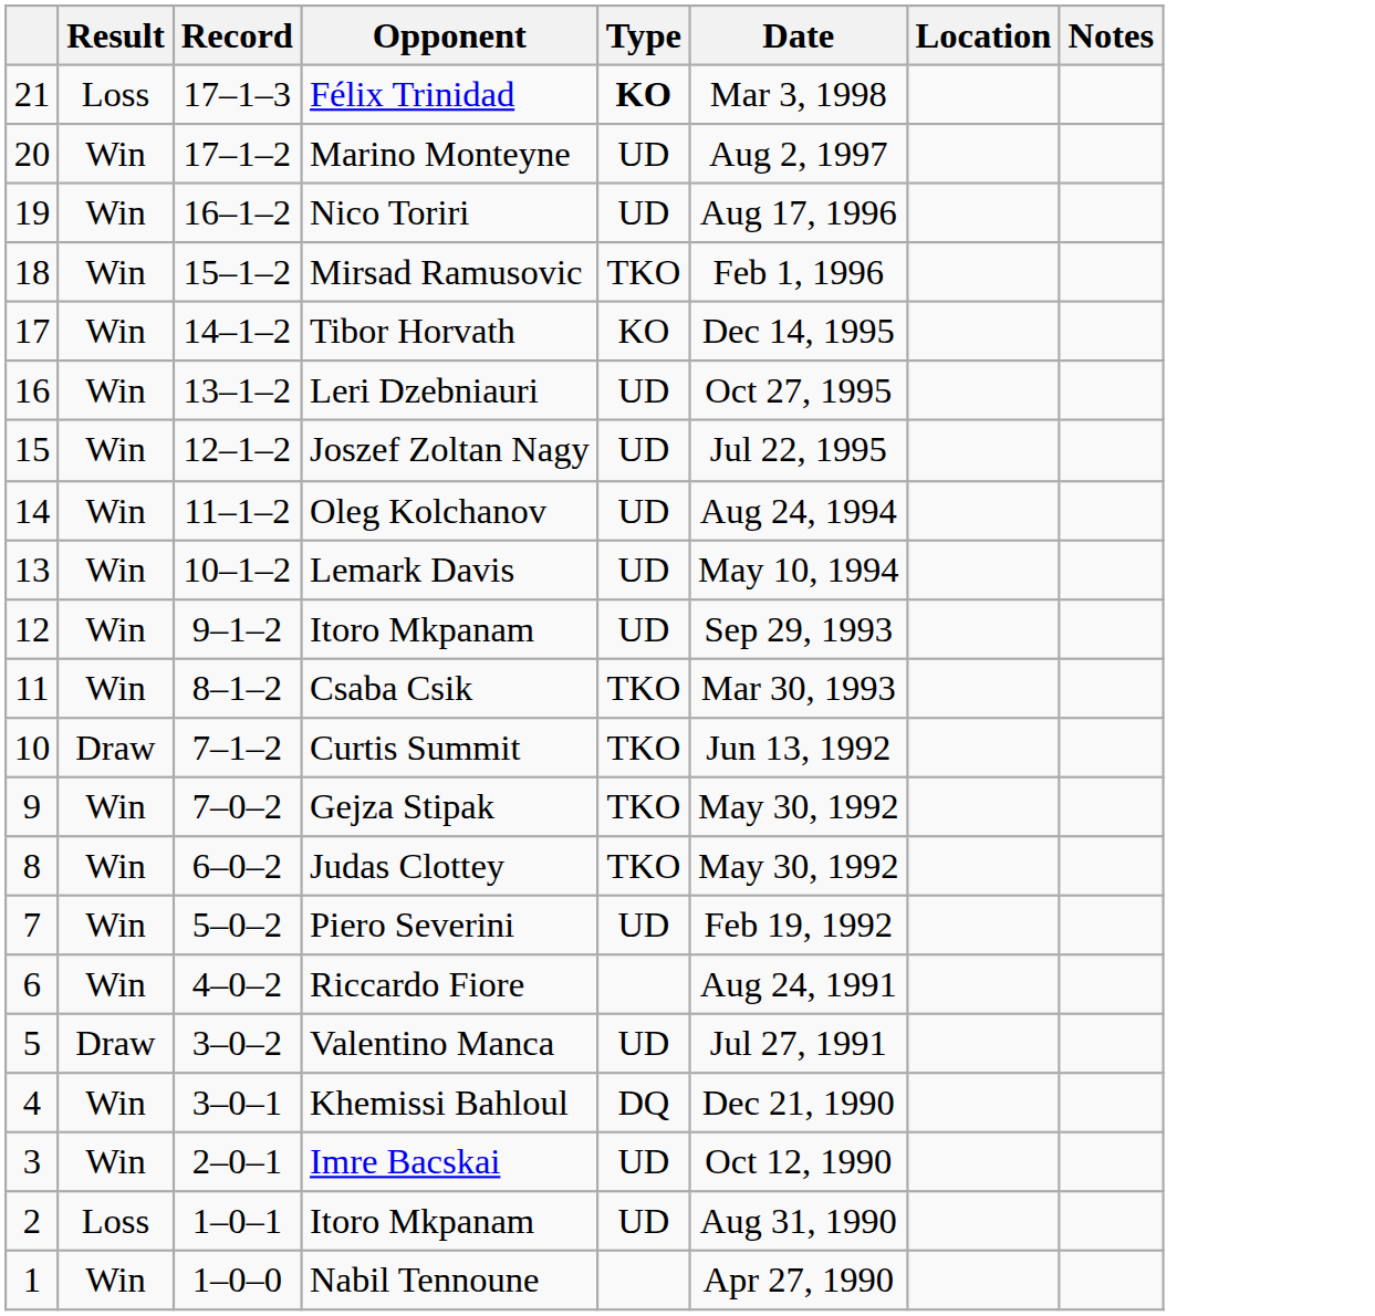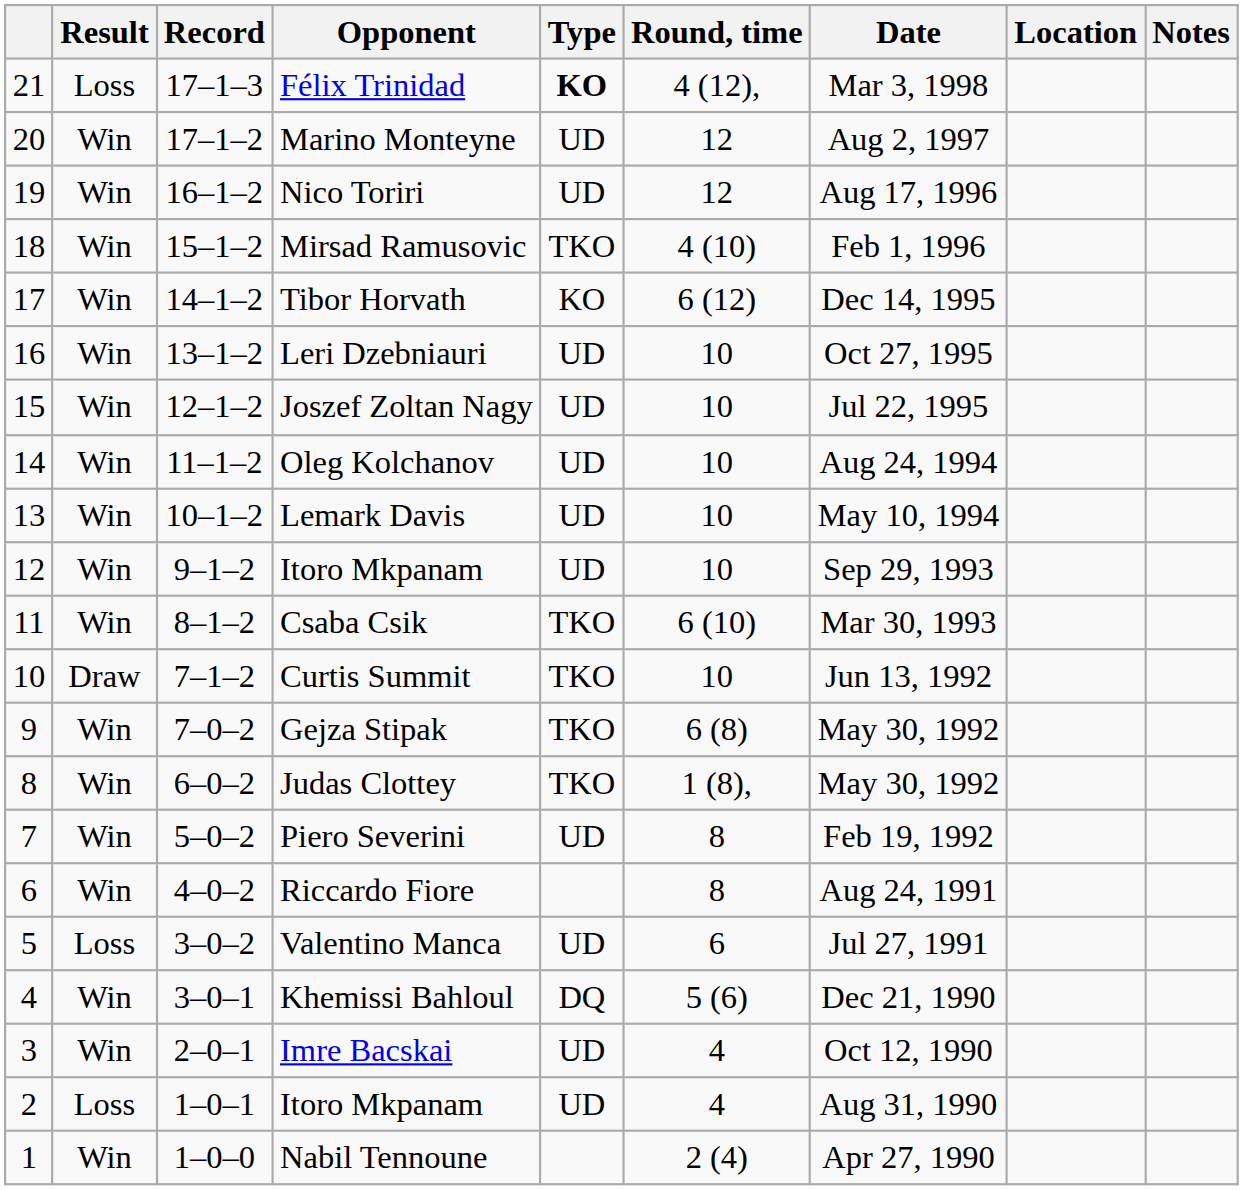 <table class="wikitable" style="text-align:center; font-size:95%">
 <tr>
 <th></th>
 <th>Result</th>
 <th>Record</th>
 <th>Opponent</th>
 <th>Type</th>
+<th>Round, time</th>
 <th>Date</th>
 <th>Location</th>
 <th>Notes</th>
 </tr>
 <tr>
 <td>21</td>
 <td>Loss</td>
 <td>17–1–3</td>
 <td style="text-align:left;"> <a href='#'>Félix Trinidad</a></td>
 <td><strong>KO</strong></td>
+<td>4 (12), </td>
 <td>Mar 3, 1998</td>
 <td style="text-align:left;"> </td>
 <td style="text-align:left;"></td>
 </tr>
 <tr>
 <td>20</td>
 <td>Win</td>
 <td>17–1–2</td>
 <td style="text-align:left;"> Marino Monteyne</td>
 <td>UD</td>
+<td>12</td>
 <td>Aug 2, 1997</td>
 <td style="text-align:left;"> </td>
 <td></td>
 </tr>
 <tr>
 <td>19</td>
 <td>Win</td>
 <td>16–1–2</td>
 <td style="text-align:left;"> Nico Toriri</td>
 <td>UD</td>
+<td>12</td>
 <td>Aug 17, 1996</td>
 <td style="text-align:left;"> </td>
 <td style="text-align:left;"></td>
 </tr>
 <tr>
 <td>18</td>
 <td>Win</td>
 <td>15–1–2</td>
 <td style="text-align:left;"> Mirsad Ramusovic</td>
 <td>TKO</td>
+<td>4 (10)</td>
 <td>Feb 1, 1996</td>
 <td style="text-align:left;"> </td>
 <td></td>
 </tr>
 <tr>
 <td>17</td>
 <td>Win</td>
 <td>14–1–2</td>
 <td style="text-align:left;"> Tibor Horvath</td>
 <td>KO</td>
+<td>6 (12)</td>
 <td>Dec 14, 1995</td>
 <td style="text-align:left;"> </td>
 <td></td>
 </tr>
 <tr>
 <td>16</td>
 <td>Win</td>
 <td>13–1–2</td>
 <td style="text-align:left;"> Leri Dzebniauri</td>
 <td>UD</td>
+<td>10</td>
 <td>Oct 27, 1995</td>
 <td style="text-align:left;"> </td>
 <td></td>
 </tr>
 <tr>
 <td>15</td>
 <td>Win</td>
 <td>12–1–2</td>
 <td style="text-align:left;"> Joszef Zoltan Nagy</td>
 <td>UD</td>
+<td>10</td>
 <td>Jul 22, 1995</td>
 <td style="text-align:left;"> </td>
 <td></td>
 </tr>
 <tr>
 <td>14</td>
 <td>Win</td>
 <td>11–1–2</td>
 <td style="text-align:left;"> Oleg Kolchanov</td>
 <td>UD</td>
+<td>10</td>
 <td>Aug 24, 1994</td>
 <td style="text-align:left;"> </td>
 <td></td>
 </tr>
 <tr>
 <td>13</td>
 <td>Win</td>
 <td>10–1–2</td>
 <td style="text-align:left;"> Lemark Davis</td>
 <td>UD</td>
+<td>10</td>
 <td>May 10, 1994</td>
 <td style="text-align:left;"> </td>
 <td></td>
 </tr>
 <tr>
 <td>12</td>
 <td>Win</td>
 <td>9–1–2</td>
 <td style="text-align:left;"> Itoro Mkpanam</td>
 <td>UD</td>
+<td>10</td>
 <td>Sep 29, 1993</td>
 <td style="text-align:left;"> </td>
 <td></td>
 </tr>
 <tr>
 <td>11</td>
 <td>Win</td>
 <td>8–1–2</td>
 <td style="text-align:left;"> Csaba Csik</td>
 <td>TKO</td>
+<td>6 (10)</td>
 <td>Mar 30, 1993</td>
 <td style="text-align:left;"> </td>
 <td></td>
 </tr>
 <tr>
 <td>10</td>
 <td>Draw</td>
 <td>7–1–2</td>
 <td style="text-align:left;"> Curtis Summit</td>
 <td>TKO</td>
+<td>10</td>
 <td>Jun 13, 1992</td>
 <td style="text-align:left;"> </td>
 <td></td>
 </tr>
 <tr>
 <td>9</td>
 <td>Win</td>
 <td>7–0–2</td>
 <td style="text-align:left;"> Gejza Stipak</td>
 <td>TKO</td>
+<td>6 (8)</td>
 <td>May 30, 1992</td>
 <td style="text-align:left;"> </td>
 <td></td>
 </tr>
 <tr>
 <td>8</td>
 <td>Win</td>
 <td>6–0–2</td>
 <td style="text-align:left;"> Judas Clottey</td>
 <td>TKO</td>
+<td>1 (8), </td>
 <td>May 30, 1992</td>
 <td style="text-align:left;"> </td>
 <td></td>
 </tr>
 <tr>
 <td>7</td>
 <td>Win</td>
 <td>5–0–2</td>
 <td style="text-align:left;"> Piero Severini</td>
 <td>UD</td>
+<td>8</td>
 <td>Feb 19, 1992</td>
 <td style="text-align:left;"> </td>
 <td></td>
 </tr>
 <tr>
 <td>6</td>
 <td>Win</td>
 <td>4–0–2</td>
 <td style="text-align:left;"> Riccardo Fiore</td>
 <td></td>
+<td>8</td>
 <td>Aug 24, 1991</td>
 <td style="text-align:left;"> </td>
 <td></td>
 </tr>
 <tr>
 <td>5</td>
-<td>Draw</td>
+<td>Loss</td>
 <td>3–0–2</td>
 <td style="text-align:left;"> Valentino Manca</td>
 <td>UD</td>
+<td>6</td>
 <td>Jul 27, 1991</td>
 <td style="text-align:left;"> </td>
 <td></td>
 </tr>
 <tr>
 <td>4</td>
 <td>Win</td>
 <td>3–0–1</td>
 <td style="text-align:left;"> Khemissi Bahloul</td>
 <td>DQ</td>
+<td>5 (6)</td>
 <td>Dec 21, 1990</td>
 <td style="text-align:left;"> </td>
 <td></td>
 </tr>
 <tr>
 <td>3</td>
 <td>Win</td>
 <td>2–0–1</td>
 <td style="text-align:left;"> <a href='#'>Imre Bacskai</a></td>
 <td>UD</td>
+<td>4</td>
 <td>Oct 12, 1990</td>
 <td style="text-align:left;"> </td>
 <td></td>
 </tr>
 <tr>
 <td>2</td>
 <td>Loss</td>
 <td>1–0–1</td>
 <td style="text-align:left;"> Itoro Mkpanam</td>
 <td>UD</td>
+<td>4</td>
 <td>Aug 31, 1990</td>
 <td style="text-align:left;"> </td>
 <td></td>
 </tr>
 <tr>
 <td>1</td>
 <td>Win</td>
 <td>1–0–0</td>
 <td style="text-align:left;"> Nabil Tennoune</td>
 <td></td>
+<td>2 (4)</td>
 <td>Apr 27, 1990</td>
 <td style="text-align:left;"> </td>
 <td></td>
 </tr>
 </table>
